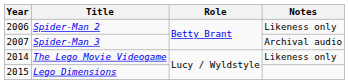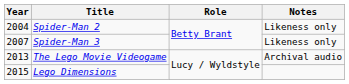 <table class="wikitable">
 <tr>
 <th>Year</th>
 <th>Title</th>
 <th>Role</th>
 <th>Notes</th>
 </tr>
 <tr>
-<td>2006</td>
+<td>2004</td>
 <td><em><a href='#'>Spider-Man 2</a></em></td>
 <td rowspan="2"><a href='#'>Betty Brant</a></td>
 <td>Likeness only</td>
 </tr>
 <tr>
 <td>2007</td>
 <td><em><a href='#'>Spider-Man 3</a></em></td>
-<td>Archival audio</td>
+<td>Likeness only</td>
 </tr>
 <tr>
-<td>2014</td>
+<td>2013</td>
 <td><em><a href='#'>The Lego Movie Videogame</a></em></td>
 <td rowspan="2">Lucy / Wyldstyle</td>
-<td>Likeness only</td>
+<td>Archival audio</td>
 </tr>
 <tr>
 <td>2015</td>
 <td><em><a href='#'>Lego Dimensions</a></em></td>
 <td></td>
 </tr>
 </table>
